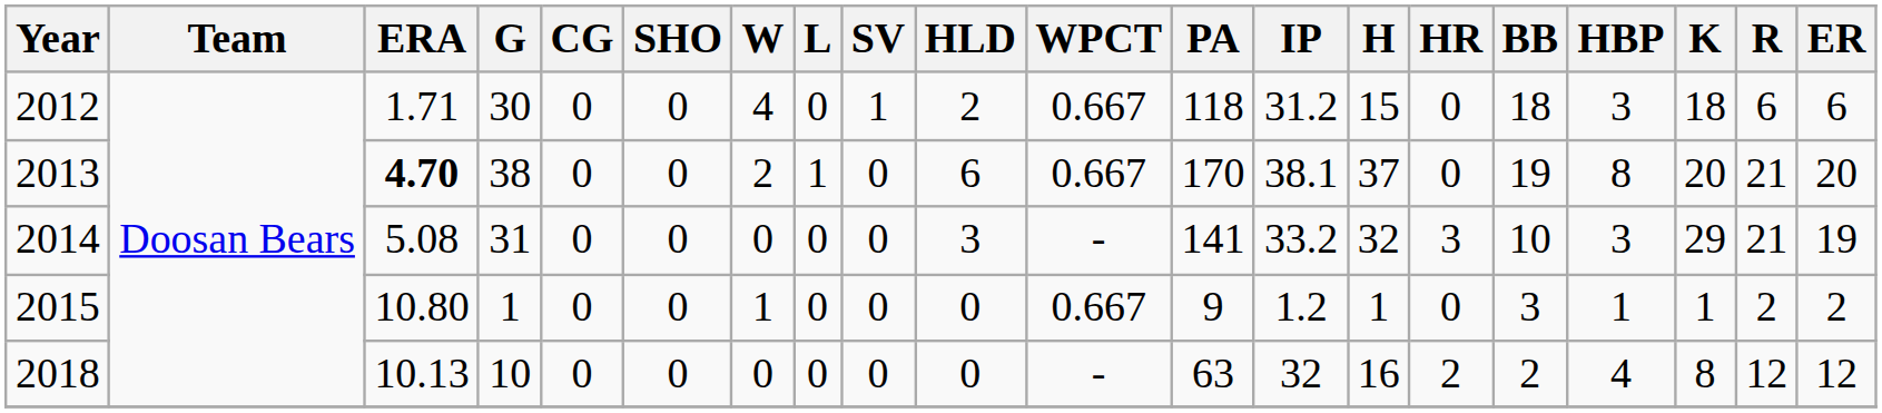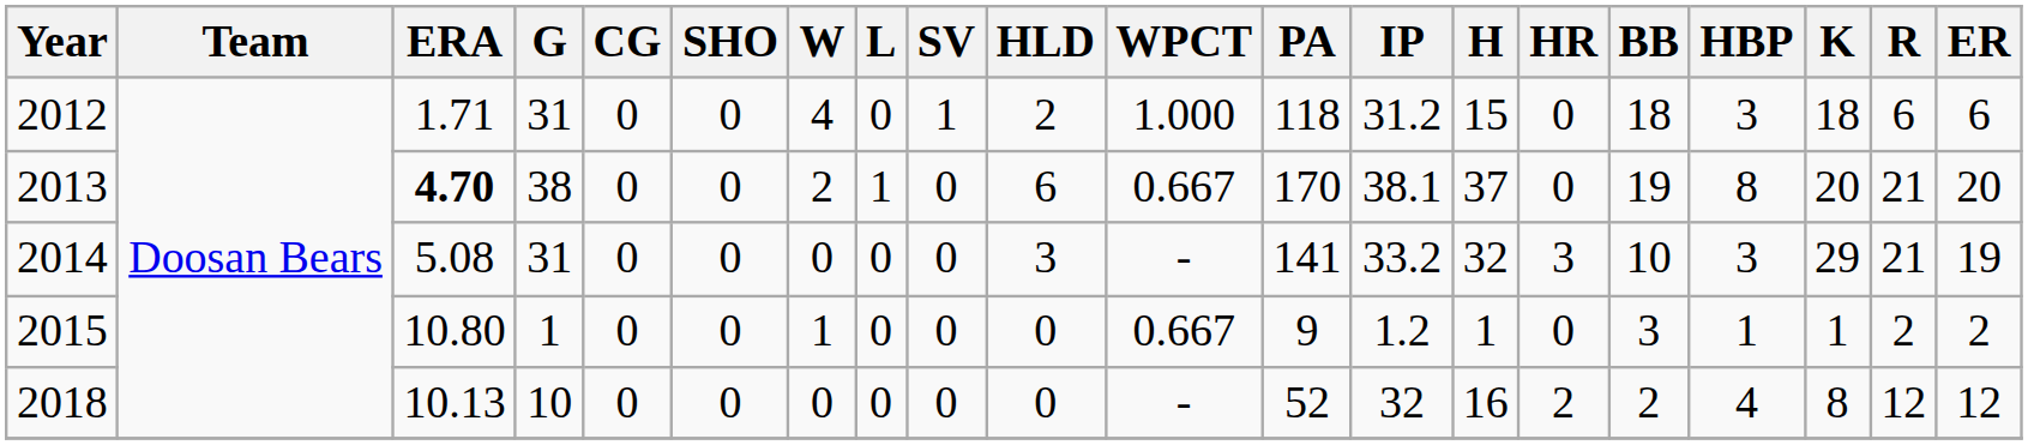 <table class="wikitable" style="text-align: center;">
 <tr bgcolor="#efefef">
 <th>Year</th>
 <th>Team</th>
 <th>ERA</th>
 <th>G</th>
 <th>CG</th>
 <th>SHO</th>
 <th>W</th>
 <th>L</th>
 <th>SV</th>
 <th>HLD</th>
 <th>WPCT</th>
 <th>PA</th>
 <th>IP</th>
 <th>H</th>
 <th>HR</th>
 <th>BB</th>
 <th>HBP</th>
 <th>K</th>
 <th>R</th>
 <th>ER</th>
 </tr>
 <tr>
 <td>2012</td>
 <td rowspan="5" style="text-align:center;"><a href='#'>Doosan Bears</a></td>
 <td>1.71</td>
-<td>30</td>
+<td>31</td>
 <td>0</td>
 <td>0</td>
 <td>4</td>
 <td>0</td>
 <td>1</td>
 <td>2</td>
-<td>0.667</td>
+<td>1.000</td>
 <td>118</td>
 <td>31.2</td>
 <td>15</td>
 <td>0</td>
 <td>18</td>
 <td>3</td>
 <td>18</td>
 <td>6</td>
 <td>6</td>
 </tr>
 <tr>
 <td>2013</td>
 <td><strong>4.70</strong></td>
 <td>38</td>
 <td>0</td>
 <td>0</td>
 <td>2</td>
 <td>1</td>
 <td>0</td>
 <td>6</td>
 <td>0.667</td>
 <td>170</td>
 <td>38.1</td>
 <td>37</td>
 <td>0</td>
 <td>19</td>
 <td>8</td>
 <td>20</td>
 <td>21</td>
 <td>20</td>
 </tr>
 <tr>
 <td>2014</td>
 <td>5.08</td>
 <td>31</td>
 <td>0</td>
 <td>0</td>
 <td>0</td>
 <td>0</td>
 <td>0</td>
 <td>3</td>
 <td>-</td>
 <td>141</td>
 <td>33.2</td>
 <td>32</td>
 <td>3</td>
 <td>10</td>
 <td>3</td>
 <td>29</td>
 <td>21</td>
 <td>19</td>
 </tr>
 <tr>
 <td>2015</td>
 <td>10.80</td>
 <td>1</td>
 <td>0</td>
 <td>0</td>
 <td>1</td>
 <td>0</td>
 <td>0</td>
 <td>0</td>
 <td>0.667</td>
 <td>9</td>
 <td>1.2</td>
 <td>1</td>
 <td>0</td>
 <td>3</td>
 <td>1</td>
 <td>1</td>
 <td>2</td>
 <td>2</td>
 </tr>
 <tr>
 <td>2018</td>
 <td>10.13</td>
 <td>10</td>
 <td>0</td>
 <td>0</td>
 <td>0</td>
 <td>0</td>
 <td>0</td>
 <td>0</td>
 <td>-</td>
-<td>63</td>
+<td>52</td>
 <td>32</td>
 <td>16</td>
 <td>2</td>
 <td>2</td>
 <td>4</td>
 <td>8</td>
 <td>12</td>
 <td>12</td>
 </tr>
 <tr bgcolor="#cccccc">
 </tr>
 </table>
